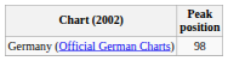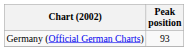 <table class="wikitable sortable">
 <tr>
 <th>Chart (2002)</th>
 <th>Peak<br>position</th>
 </tr>
 <tr>
 <td>Germany (<a href='#'>Official German Charts</a>)</td>
-<td align="center">98</td>
+<td align="center">93</td>
 </tr>
 <tr>
 </tr>
 </table>
